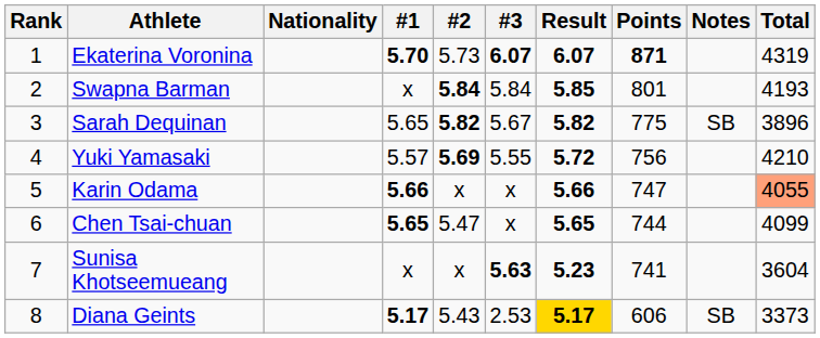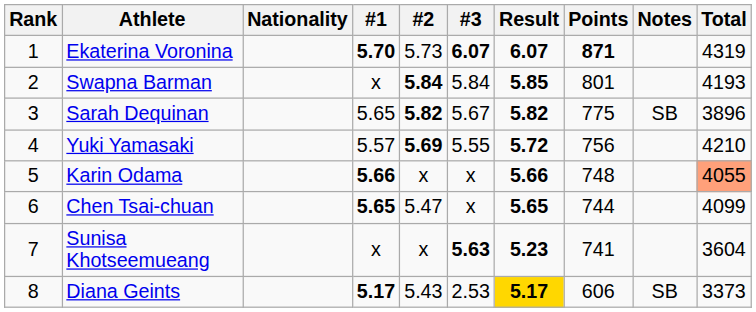 <table class="wikitable sortable" style="text-align:center">
 <tr>
 <th>Rank</th>
 <th>Athlete</th>
 <th>Nationality</th>
 <th>#1</th>
 <th>#2</th>
 <th>#3</th>
 <th>Result</th>
 <th>Points</th>
 <th>Notes</th>
 <th>Total</th>
 </tr>
 <tr>
 <td>1</td>
 <td align=left><a href='#'>Ekaterina Voronina</a></td>
 <td align=left></td>
 <td><strong>5.70</strong></td>
 <td>5.73</td>
 <td><strong>6.07</strong></td>
 <td><strong>6.07</strong></td>
 <td><strong>871</strong></td>
 <td></td>
 <td>4319</td>
 </tr>
 <tr>
 <td>2</td>
 <td align=left><a href='#'>Swapna Barman</a></td>
 <td align=left></td>
 <td>x</td>
 <td><strong>5.84</strong></td>
 <td>5.84</td>
 <td><strong>5.85</strong></td>
 <td>801</td>
 <td></td>
 <td>4193</td>
 </tr>
 <tr>
 <td>3</td>
 <td align=left><a href='#'>Sarah Dequinan</a></td>
 <td align=left></td>
 <td>5.65</td>
 <td><strong>5.82</strong></td>
 <td>5.67</td>
 <td><strong>5.82</strong></td>
 <td>775</td>
 <td>SB</td>
 <td>3896</td>
 </tr>
 <tr>
 <td>4</td>
 <td align=left><a href='#'>Yuki Yamasaki</a></td>
 <td align=left></td>
 <td>5.57</td>
 <td><strong>5.69</strong></td>
 <td>5.55</td>
 <td><strong>5.72</strong></td>
 <td>756</td>
 <td></td>
 <td>4210</td>
 </tr>
 <tr>
 <td>5</td>
 <td align=left><a href='#'>Karin Odama</a></td>
 <td align=left></td>
 <td><strong>5.66</strong></td>
 <td>x</td>
 <td>x</td>
 <td><strong>5.66</strong></td>
-<td>747</td>
+<td>748</td>
 <td></td>
 <td style="background: lightsalmon;">4055</td>
 </tr>
 <tr>
 <td>6</td>
 <td align=left><a href='#'>Chen Tsai-chuan</a></td>
 <td align=left></td>
 <td><strong>5.65</strong></td>
 <td>5.47</td>
 <td>x</td>
 <td><strong>5.65</strong></td>
 <td>744</td>
 <td></td>
 <td>4099</td>
 </tr>
 <tr>
 <td>7</td>
 <td align=left><a href='#'>Sunisa Khotseemueang</a></td>
 <td align=left></td>
 <td>x</td>
 <td>x</td>
 <td><strong>5.63</strong></td>
 <td><strong>5.23</strong></td>
 <td>741</td>
 <td></td>
 <td>3604</td>
 </tr>
 <tr>
 <td>8</td>
 <td align=left><a href='#'>Diana Geints</a></td>
 <td align=left></td>
 <td><strong>5.17</strong></td>
 <td>5.43</td>
 <td>2.53</td>
 <td style="background: gold;"><strong>5.17</strong></td>
 <td>606</td>
 <td>SB</td>
 <td>3373</td>
 </tr>
 </table>
